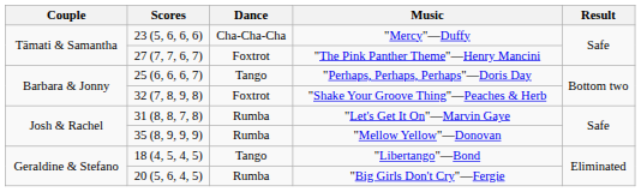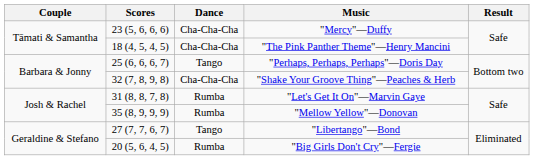 <table class="wikitable sortable" style="text-align:center; width: 90%">
 <tr>
 <th scope="col">Couple</th>
 <th scope="col">Scores</th>
 <th scope="col" class="unsortable">Dance</th>
 <th scope="col" class="unsortable">Music</th>
 <th scope="col" class="unsortable">Result</th>
 </tr>
 <tr>
 <td rowspan=2>Tāmati & Samantha</td>
 <td>23 (5, 6, 6, 6)</td>
 <td>Cha-Cha-Cha</td>
 <td>"<a href='#'>Mercy</a>"—<a href='#'>Duffy</a></td>
 <td rowspan=2>Safe</td>
 </tr>
 <tr>
-<td>27 (7, 7, 6, 7)</td>
-<td>Foxtrot</td>
+<td>18 (4, 5, 4, 5)</td>
+<td>Cha-Cha-Cha</td>
 <td>"<a href='#'>The Pink Panther Theme</a>"—<a href='#'>Henry Mancini</a></td>
 </tr>
 <tr>
 <td rowspan=2>Barbara & Jonny</td>
 <td>25 (6, 6, 6, 7)</td>
 <td>Tango</td>
 <td>"<a href='#'>Perhaps, Perhaps, Perhaps</a>"—<a href='#'>Doris Day</a></td>
 <td rowspan=2>Bottom two</td>
 </tr>
 <tr>
 <td>32 (7, 8, 9, 8)</td>
-<td>Foxtrot</td>
+<td>Cha-Cha-Cha</td>
 <td>"<a href='#'>Shake Your Groove Thing</a>"—<a href='#'>Peaches & Herb</a></td>
 </tr>
 <tr>
 <td rowspan=2>Josh & Rachel</td>
 <td>31 (8, 8, 7, 8)</td>
 <td>Rumba</td>
 <td>"<a href='#'>Let's Get It On</a>"—<a href='#'>Marvin Gaye</a></td>
 <td rowspan=2>Safe</td>
 </tr>
 <tr>
 <td>35 (8, 9, 9, 9)</td>
 <td>Rumba</td>
 <td>"<a href='#'>Mellow Yellow</a>"—<a href='#'>Donovan</a></td>
 </tr>
 <tr>
 <td rowspan=2>Geraldine & Stefano</td>
-<td>18 (4, 5, 4, 5)</td>
+<td>27 (7, 7, 6, 7)</td>
 <td>Tango</td>
 <td>"<a href='#'>Libertango</a>"—<a href='#'>Bond</a></td>
 <td rowspan=2>Eliminated</td>
 </tr>
 <tr>
 <td>20 (5, 6, 4, 5)</td>
 <td>Rumba</td>
 <td>"<a href='#'>Big Girls Don't Cry</a>"—<a href='#'>Fergie</a></td>
 </tr>
 </table>
